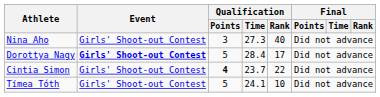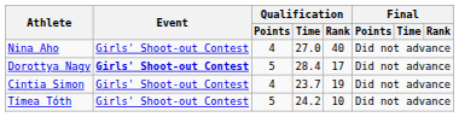 <table class="wikitable" style="font-size:90%;">
 <tr>
 <th rowspan=2>Athlete</th>
 <th rowspan=2>Event</th>
 <th colspan=3>Qualification</th>
 <th colspan=3>Final</th>
 </tr>
 <tr style="font-size:95%">
 <th>Points</th>
 <th>Time</th>
 <th>Rank</th>
 <th>Points</th>
 <th>Time</th>
 <th>Rank</th>
 </tr>
 <tr align=center>
 <td align=left><a href='#'>Nina Aho</a></td>
 <td align=left><a href='#'>Girls' Shoot-out Contest</a></td>
-<td>3</td>
-<td>27.3</td>
+<td>4</td>
+<td>27.0</td>
 <td>40</td>
 <td colspan=3>Did not advance</td>
 </tr>
 <tr align=center>
 <td align=left><a href='#'>Dorottya Nagy</a></td>
 <td align=left><strong><a href='#'>Girls' Shoot-out Contest</a></strong></td>
 <td>5</td>
 <td>28.4</td>
 <td>17</td>
 <td colspan=3>Did not advance</td>
 </tr>
 <tr align=center>
 <td align=left><a href='#'>Cintia Simon</a></td>
 <td align=left><a href='#'>Girls' Shoot-out Contest</a></td>
-<td><strong>4</strong></td>
+<td>4</td>
 <td>23.7</td>
-<td>22</td>
+<td>19</td>
 <td colspan=3>Did not advance</td>
 </tr>
 <tr align=center>
 <td align=left><a href='#'>Tímea Tóth</a></td>
 <td align=left><a href='#'>Girls' Shoot-out Contest</a></td>
 <td>5</td>
-<td>24.1</td>
+<td>24.2</td>
 <td>10</td>
 <td colspan=3>Did not advance</td>
 </tr>
 </table>
